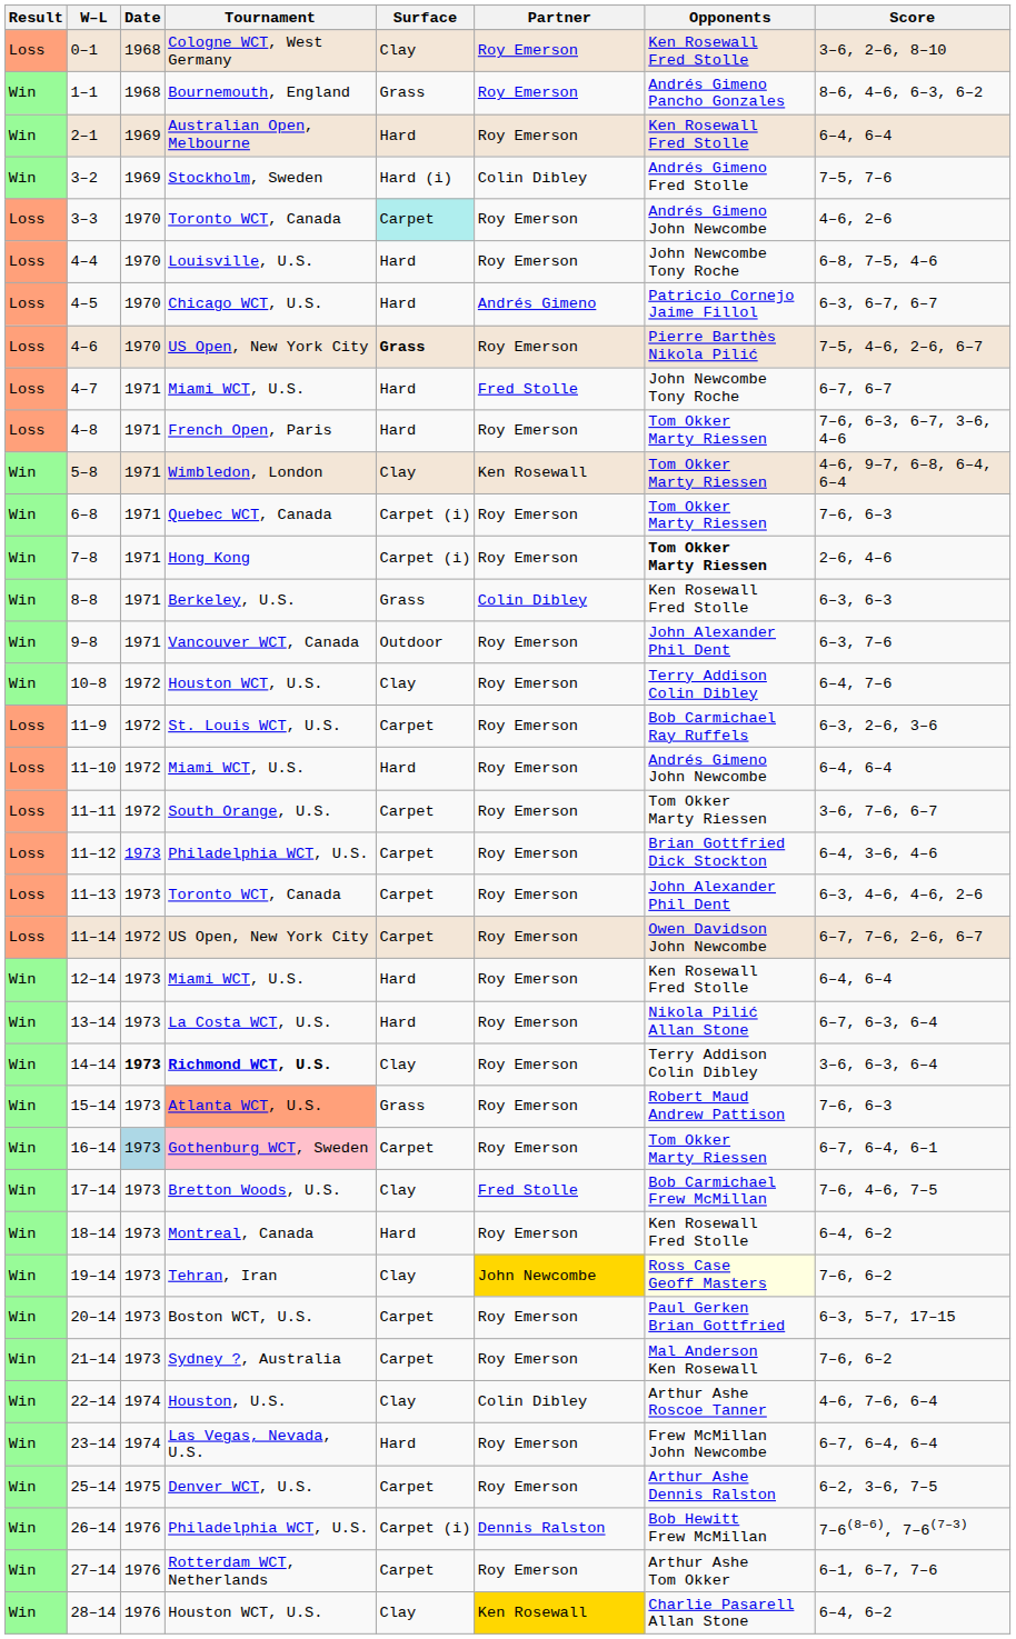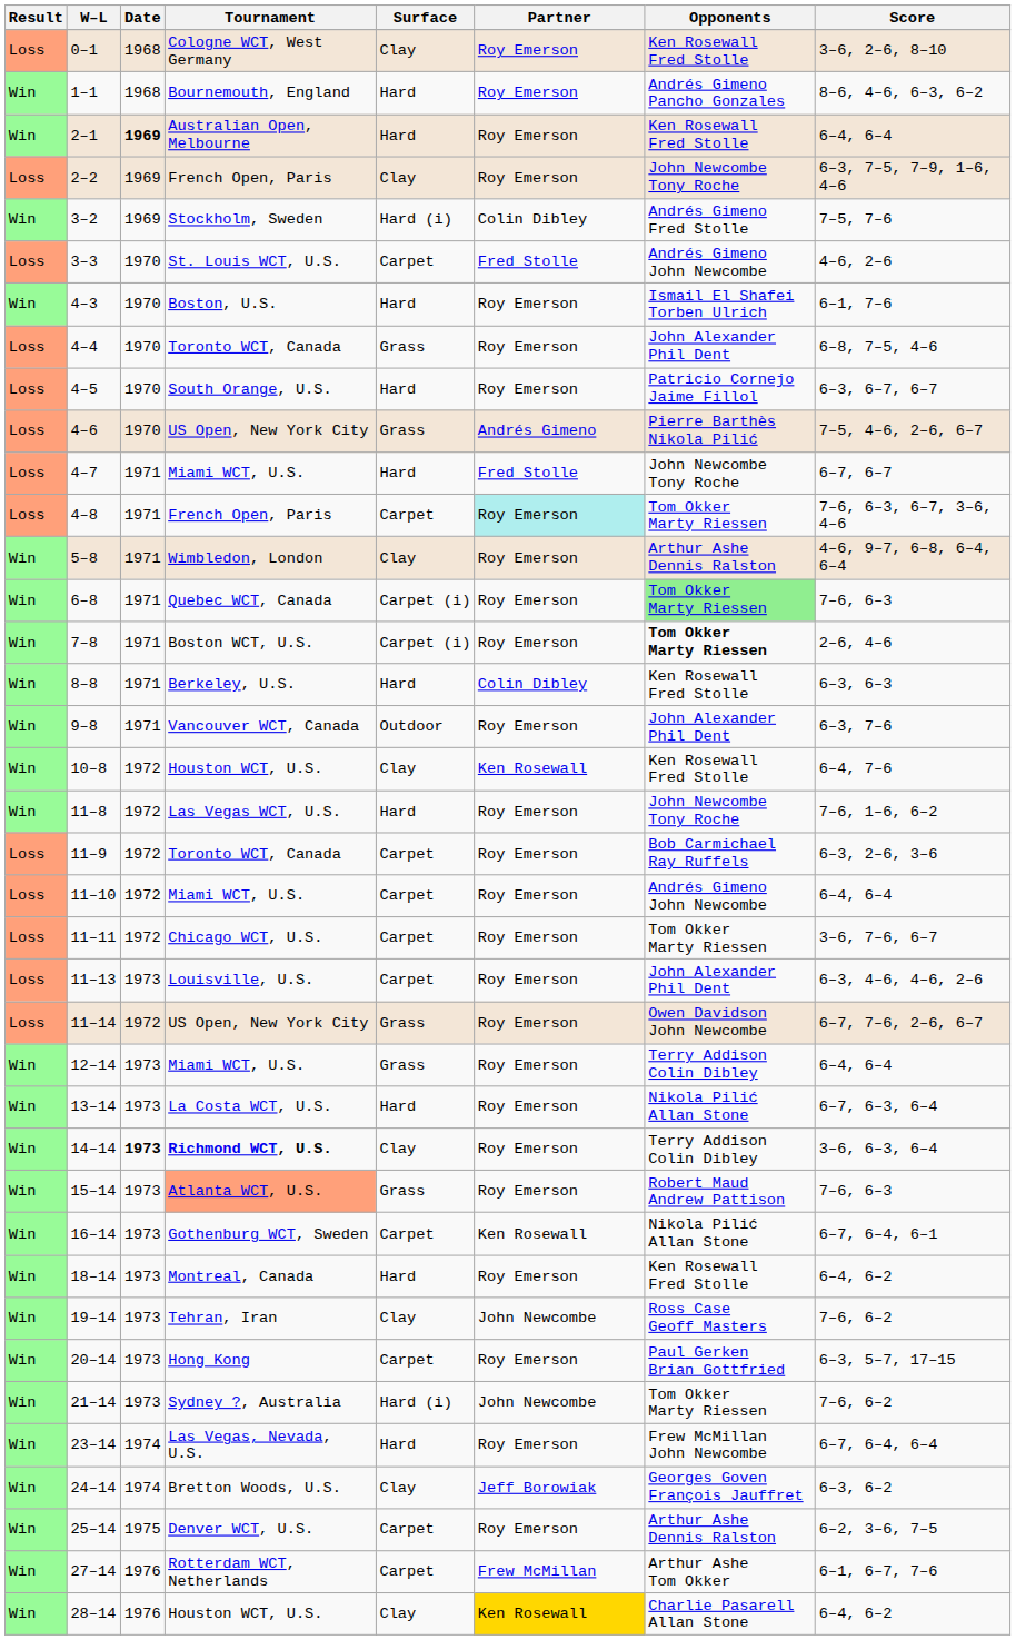 <table class="sortable wikitable">
 <tr>
 <th>Result</th>
 <th style="width:40px" class="unsortable">W–L</th>
 <th>Date</th>
 <th style="width:175px">Tournament</th>
 <th>Surface</th>
 <th style="width:140px">Partner</th>
 <th style="width:140px">Opponents</th>
 <th style="width:160px" class="unsortable">Score</th>
 </tr>
 <tr>
 </tr>
 <tr>
 </tr>
 <tr style="background:#f3e6d7;">
 <td style="background:#ffa07a;">Loss</td>
 <td>0–1</td>
 <td>1968</td>
 <td><a href='#'>Cologne WCT</a>, West Germany</td>
 <td>Clay</td>
 <td> <a href='#'>Roy Emerson</a></td>
 <td> <a href='#'>Ken Rosewall</a> <br>  <a href='#'>Fred Stolle</a></td>
 <td>3–6, 2–6, 8–10</td>
 </tr>
 <tr>
 <td style="background:#98fb98;">Win</td>
 <td>1–1</td>
 <td>1968</td>
 <td><a href='#'>Bournemouth</a>, England</td>
-<td>Grass</td>
+<td>Hard</td>
 <td> <a href='#'>Roy Emerson</a></td>
 <td> <a href='#'>Andrés Gimeno</a> <br>  <a href='#'>Pancho Gonzales</a></td>
 <td>8–6, 4–6, 6–3, 6–2</td>
 </tr>
 <tr style="background:#f3e6d7;">
 <td style="background:#98fb98;">Win</td>
 <td>2–1</td>
-<td>1969</td>
+<td><strong>1969</strong></td>
 <td><a href='#'>Australian Open</a>, <a href='#'>Melbourne</a></td>
 <td>Hard</td>
 <td> Roy Emerson</td>
 <td> <a href='#'>Ken Rosewall</a> <br>  <a href='#'>Fred Stolle</a></td>
 <td>6–4, 6–4</td>
+</tr>
+<tr style="background:#f3e6d7;">
+<td style="background:#ffa07a;">Loss</td>
+<td>2–2</td>
+<td>1969</td>
+<td>French Open, Paris</td>
+<td>Clay</td>
+<td> Roy Emerson</td>
+<td> <a href='#'>John Newcombe</a> <br>  <a href='#'>Tony Roche</a></td>
+<td>6–3, 7–5, 7–9, 1–6, 4–6</td>
 </tr>
 <tr>
 <td style="background:#98fb98;">Win</td>
 <td>3–2</td>
 <td>1969</td>
 <td><a href='#'>Stockholm</a>, Sweden</td>
 <td>Hard (i)</td>
 <td> Colin Dibley</td>
 <td> <a href='#'>Andrés Gimeno</a> <br>  Fred Stolle</td>
 <td>7–5, 7–6</td>
 </tr>
 <tr>
 <td style="background:#ffa07a;">Loss</td>
 <td>3–3</td>
 <td>1970</td>
-<td><a href='#'>Toronto WCT</a>, Canada</td>
-<td style="background: paleturquoise;">Carpet</td>
-<td> Roy Emerson</td>
+<td><a href='#'>St. Louis WCT</a>, U.S.</td>
+<td>Carpet</td>
+<td> <a href='#'>Fred Stolle</a></td>
 <td> <a href='#'>Andrés Gimeno</a> <br>  John Newcombe</td>
 <td>4–6, 2–6</td>
+</tr>
+<tr>
+<td style="background:#98fb98;">Win</td>
+<td>4–3</td>
+<td>1970</td>
+<td><a href='#'>Boston</a>, U.S.</td>
+<td>Hard</td>
+<td> Roy Emerson</td>
+<td> <a href='#'>Ismail El Shafei</a> <br>  <a href='#'>Torben Ulrich</a></td>
+<td>6–1, 7–6</td>
 </tr>
 <tr>
 <td style="background:#ffa07a;">Loss</td>
 <td>4–4</td>
 <td>1970</td>
-<td><a href='#'>Louisville</a>, U.S.</td>
-<td>Hard</td>
+<td><a href='#'>Toronto WCT</a>, Canada</td>
+<td>Grass</td>
 <td> Roy Emerson</td>
-<td> John Newcombe <br>  Tony Roche</td>
+<td> <a href='#'>John Alexander</a> <br>  <a href='#'>Phil Dent</a></td>
 <td>6–8, 7–5, 4–6</td>
 </tr>
 <tr>
 <td style="background:#ffa07a;">Loss</td>
 <td>4–5</td>
 <td>1970</td>
-<td><a href='#'>Chicago WCT</a>, U.S.</td>
+<td><a href='#'>South Orange</a>, U.S.</td>
 <td>Hard</td>
-<td> <a href='#'>Andrés Gimeno</a></td>
+<td> Roy Emerson</td>
 <td> <a href='#'>Patricio Cornejo</a> <br>  <a href='#'>Jaime Fillol</a></td>
 <td>6–3, 6–7, 6–7</td>
 </tr>
 <tr style="background:#f3e6d7;">
 <td style="background:#ffa07a;">Loss</td>
 <td>4–6</td>
 <td>1970</td>
 <td><a href='#'>US Open</a>, New York City</td>
-<td><strong>Grass</strong></td>
-<td> Roy Emerson</td>
+<td>Grass</td>
+<td> <a href='#'>Andrés Gimeno</a></td>
 <td> <a href='#'>Pierre Barthès</a> <br>  <a href='#'>Nikola Pilić</a></td>
 <td>7–5, 4–6, 2–6, 6–7</td>
 </tr>
 <tr>
 <td style="background:#ffa07a;">Loss</td>
 <td>4–7</td>
 <td>1971</td>
 <td><a href='#'>Miami WCT</a>, U.S.</td>
 <td>Hard</td>
 <td> <a href='#'>Fred Stolle</a></td>
 <td> John Newcombe <br>  Tony Roche</td>
 <td>6–7, 6–7</td>
 </tr>
 <tr>
 <td style="background:#ffa07a;">Loss</td>
 <td>4–8</td>
 <td>1971</td>
 <td><a href='#'>French Open</a>, Paris</td>
-<td>Hard</td>
-<td> Roy Emerson</td>
+<td>Carpet</td>
+<td style="background: paleturquoise;"> Roy Emerson</td>
 <td> <a href='#'>Tom Okker</a> <br>  <a href='#'>Marty Riessen</a></td>
 <td>7–6, 6–3, 6–7, 3–6, 4–6</td>
 </tr>
 <tr style="background:#f3e6d7;">
 <td style="background:#98fb98;">Win</td>
 <td>5–8</td>
 <td>1971</td>
 <td><a href='#'>Wimbledon</a>, London</td>
 <td>Clay</td>
-<td> Ken Rosewall</td>
-<td> <a href='#'>Tom Okker</a> <br>  <a href='#'>Marty Riessen</a></td>
+<td> Roy Emerson</td>
+<td> <a href='#'>Arthur Ashe</a> <br>  <a href='#'>Dennis Ralston</a></td>
 <td>4–6, 9–7, 6–8, 6–4, 6–4</td>
 </tr>
 <tr>
 <td style="background:#98fb98;">Win</td>
 <td>6–8</td>
 <td>1971</td>
 <td><a href='#'>Quebec WCT</a>, Canada</td>
 <td>Carpet (i)</td>
 <td> Roy Emerson</td>
-<td> <a href='#'>Tom Okker</a> <br>  <a href='#'>Marty Riessen</a></td>
+<td style="background: lightgreen;"> <a href='#'>Tom Okker</a> <br>  <a href='#'>Marty Riessen</a></td>
 <td>7–6, 6–3</td>
 </tr>
 <tr>
 <td style="background:#98fb98;">Win</td>
 <td>7–8</td>
 <td>1971</td>
-<td><a href='#'>Hong Kong</a></td>
+<td>Boston WCT, U.S.</td>
 <td>Carpet (i)</td>
 <td> Roy Emerson</td>
 <td><strong> Tom Okker <br>  Marty Riessen</strong></td>
 <td>2–6, 4–6</td>
 </tr>
 <tr>
 <td style="background:#98fb98;">Win</td>
 <td>8–8</td>
 <td>1971</td>
 <td><a href='#'>Berkeley</a>, U.S.</td>
-<td>Grass</td>
+<td>Hard</td>
 <td> <a href='#'>Colin Dibley</a></td>
 <td> Ken Rosewall <br>  Fred Stolle</td>
 <td>6–3, 6–3</td>
 </tr>
 <tr>
 <td style="background:#98fb98;">Win</td>
 <td>9–8</td>
 <td>1971</td>
 <td><a href='#'>Vancouver WCT</a>, Canada</td>
 <td>Outdoor</td>
 <td> Roy Emerson</td>
 <td> <a href='#'>John Alexander</a> <br>  <a href='#'>Phil Dent</a></td>
 <td>6–3, 7–6</td>
 </tr>
 <tr>
 <td style="background:#98fb98;">Win</td>
 <td>10–8</td>
 <td>1972</td>
 <td><a href='#'>Houston WCT</a>, U.S.</td>
 <td>Clay</td>
+<td> <a href='#'>Ken Rosewall</a></td>
+<td> Ken Rosewall <br>  Fred Stolle</td>
+<td>6–4, 7–6</td>
+</tr>
+<tr>
+<td style="background:#98fb98;">Win</td>
+<td>11–8</td>
+<td>1972</td>
+<td><a href='#'>Las Vegas WCT</a>, U.S.</td>
+<td>Hard</td>
 <td> Roy Emerson</td>
-<td> <a href='#'>Terry Addison</a> <br>  <a href='#'>Colin Dibley</a></td>
-<td>6–4, 7–6</td>
+<td> <a href='#'>John Newcombe</a> <br>  <a href='#'>Tony Roche</a></td>
+<td>7–6, 1–6, 6–2</td>
 </tr>
 <tr>
 <td style="background:#ffa07a;">Loss</td>
 <td>11–9</td>
 <td>1972</td>
-<td><a href='#'>St. Louis WCT</a>, U.S.</td>
+<td><a href='#'>Toronto WCT</a>, Canada</td>
 <td>Carpet</td>
 <td> Roy Emerson</td>
 <td> <a href='#'>Bob Carmichael</a> <br>  <a href='#'>Ray Ruffels</a></td>
 <td>6–3, 2–6, 3–6</td>
 </tr>
 <tr>
 <td style="background:#ffa07a;">Loss</td>
 <td>11–10</td>
 <td>1972</td>
 <td><a href='#'>Miami WCT</a>, U.S.</td>
-<td>Hard</td>
+<td>Carpet</td>
 <td> Roy Emerson</td>
 <td> <a href='#'>Andrés Gimeno</a> <br>  John Newcombe</td>
 <td>6–4, 6–4</td>
 </tr>
 <tr>
 <td style="background:#ffa07a;">Loss</td>
 <td>11–11</td>
 <td>1972</td>
-<td><a href='#'>South Orange</a>, U.S.</td>
+<td><a href='#'>Chicago WCT</a>, U.S.</td>
 <td>Carpet</td>
 <td> Roy Emerson</td>
 <td> Tom Okker <br>  Marty Riessen</td>
 <td>3–6, 7–6, 6–7</td>
 </tr>
 <tr>
 <td style="background:#ffa07a;">Loss</td>
-<td>11–12</td>
-<td><a href='#'>1973</a></td>
-<td><a href='#'>Philadelphia WCT</a>, U.S.</td>
-<td>Carpet</td>
-<td> Roy Emerson</td>
-<td> <a href='#'>Brian Gottfried</a> <br>  <a href='#'>Dick Stockton</a></td>
-<td>6–4, 3–6, 4–6</td>
-</tr>
-<tr>
-<td style="background:#ffa07a;">Loss</td>
 <td>11–13</td>
 <td>1973</td>
-<td><a href='#'>Toronto WCT</a>, Canada</td>
+<td><a href='#'>Louisville</a>, U.S.</td>
 <td>Carpet</td>
 <td> Roy Emerson</td>
 <td> <a href='#'>John Alexander</a> <br>  <a href='#'>Phil Dent</a></td>
 <td>6–3, 4–6, 4–6, 2–6</td>
 </tr>
 <tr style="background:#f3e6d7;">
 <td style="background:#ffa07a;">Loss</td>
 <td>11–14</td>
 <td>1972</td>
 <td>US Open, New York City</td>
-<td>Carpet</td>
+<td>Grass</td>
 <td> Roy Emerson</td>
 <td> <a href='#'>Owen Davidson</a> <br>  John Newcombe</td>
 <td>6–7, 7–6, 2–6, 6–7</td>
 </tr>
 <tr>
 <td style="background:#98fb98;">Win</td>
 <td>12–14</td>
 <td>1973</td>
 <td><a href='#'>Miami WCT</a>, U.S.</td>
-<td>Hard</td>
+<td>Grass</td>
 <td> Roy Emerson</td>
-<td> Ken Rosewall <br>  Fred Stolle</td>
+<td> <a href='#'>Terry Addison</a> <br>  <a href='#'>Colin Dibley</a></td>
 <td>6–4, 6–4</td>
 </tr>
 <tr>
 <td style="background:#98fb98;">Win</td>
 <td>13–14</td>
 <td>1973</td>
 <td><a href='#'>La Costa WCT</a>, U.S.</td>
 <td>Hard</td>
 <td> Roy Emerson</td>
 <td> <a href='#'>Nikola Pilić</a> <br>  <a href='#'>Allan Stone</a></td>
 <td>6–7, 6–3, 6–4</td>
 </tr>
 <tr>
 <td style="background:#98fb98;">Win</td>
 <td>14–14</td>
 <td><strong>1973</strong></td>
 <td><strong><a href='#'>Richmond WCT</a>, U.S.</strong></td>
 <td>Clay</td>
 <td> Roy Emerson</td>
 <td> Terry Addison <br>  Colin Dibley</td>
 <td>3–6, 6–3, 6–4</td>
 </tr>
 <tr>
 <td style="background:#98fb98;">Win</td>
 <td>15–14</td>
 <td>1973</td>
 <td style="background: lightsalmon;"><a href='#'>Atlanta WCT</a>, U.S.</td>
 <td>Grass</td>
 <td> Roy Emerson</td>
 <td> <a href='#'>Robert Maud</a> <br>  <a href='#'>Andrew Pattison</a></td>
 <td>7–6, 6–3</td>
 </tr>
 <tr>
 <td style="background:#98fb98;">Win</td>
 <td>16–14</td>
-<td style="background: lightblue;">1973</td>
-<td style="background: pink;"><a href='#'>Gothenburg WCT</a>, Sweden</td>
+<td>1973</td>
+<td><a href='#'>Gothenburg WCT</a>, Sweden</td>
 <td>Carpet</td>
-<td> Roy Emerson</td>
-<td> <a href='#'>Tom Okker</a> <br>  <a href='#'>Marty Riessen</a></td>
+<td> Ken Rosewall</td>
+<td> Nikola Pilić <br>  Allan Stone</td>
 <td>6–7, 6–4, 6–1</td>
-</tr>
-<tr>
-<td style="background:#98fb98;">Win</td>
-<td>17–14</td>
-<td>1973</td>
-<td><a href='#'>Bretton Woods</a>, U.S.</td>
-<td>Clay</td>
-<td> <a href='#'>Fred Stolle</a></td>
-<td> <a href='#'>Bob Carmichael</a> <br>  <a href='#'>Frew McMillan</a></td>
-<td>7–6, 4–6, 7–5</td>
 </tr>
 <tr>
 <td style="background:#98fb98;">Win</td>
 <td>18–14</td>
 <td>1973</td>
 <td><a href='#'>Montreal</a>, Canada</td>
 <td>Hard</td>
 <td> Roy Emerson</td>
 <td> Ken Rosewall <br>  Fred Stolle</td>
 <td>6–4, 6–2</td>
 </tr>
 <tr>
 <td style="background:#98fb98;">Win</td>
 <td>19–14</td>
 <td>1973</td>
 <td><a href='#'>Tehran</a>, Iran</td>
 <td>Clay</td>
-<td style="background: gold;"> John Newcombe</td>
-<td style="background: lightyellow;"> <a href='#'>Ross Case</a> <br>  <a href='#'>Geoff Masters</a></td>
+<td> John Newcombe</td>
+<td> <a href='#'>Ross Case</a> <br>  <a href='#'>Geoff Masters</a></td>
 <td>7–6, 6–2</td>
 </tr>
 <tr>
 <td style="background:#98fb98;">Win</td>
 <td>20–14</td>
 <td>1973</td>
-<td>Boston WCT, U.S.</td>
+<td><a href='#'>Hong Kong</a></td>
 <td>Carpet</td>
 <td> Roy Emerson</td>
 <td> <a href='#'>Paul Gerken</a> <br>  <a href='#'>Brian Gottfried</a></td>
 <td>6–3, 5–7, 17–15</td>
 </tr>
 <tr>
 <td style="background:#98fb98;">Win</td>
 <td>21–14</td>
 <td>1973</td>
 <td><a href='#'>Sydney ?</a>, Australia</td>
-<td>Carpet</td>
-<td> Roy Emerson</td>
-<td> <a href='#'>Mal Anderson</a> <br>  Ken Rosewall</td>
+<td>Hard (i)</td>
+<td> John Newcombe</td>
+<td> Tom Okker <br>  Marty Riessen</td>
 <td>7–6, 6–2</td>
-</tr>
-<tr>
-<td style="background:#98fb98;">Win</td>
-<td>22–14</td>
-<td>1974</td>
-<td><a href='#'>Houston</a>, U.S.</td>
-<td>Clay</td>
-<td> Colin Dibley</td>
-<td> Arthur Ashe <br>  <a href='#'>Roscoe Tanner</a></td>
-<td>4–6, 7–6, 6–4</td>
 </tr>
 <tr>
 <td style="background:#98fb98;">Win</td>
 <td>23–14</td>
 <td>1974</td>
 <td><a href='#'>Las Vegas, Nevada</a>, U.S.</td>
 <td>Hard</td>
 <td> Roy Emerson</td>
 <td> Frew McMillan <br>  John Newcombe</td>
 <td>6–7, 6–4, 6–4</td>
 </tr>
 <tr>
 <td style="background:#98fb98;">Win</td>
+<td>24–14</td>
+<td>1974</td>
+<td>Bretton Woods, U.S.</td>
+<td>Clay</td>
+<td> <a href='#'>Jeff Borowiak</a></td>
+<td> <a href='#'>Georges Goven</a> <br>  <a href='#'>François Jauffret</a></td>
+<td>6–3, 6–2</td>
+</tr>
+<tr>
+<td style="background:#98fb98;">Win</td>
 <td>25–14</td>
 <td>1975</td>
 <td><a href='#'>Denver WCT</a>, U.S.</td>
 <td>Carpet</td>
 <td> Roy Emerson</td>
 <td> <a href='#'>Arthur Ashe</a> <br>  <a href='#'>Dennis Ralston</a></td>
 <td>6–2, 3–6, 7–5</td>
 </tr>
 <tr>
 <td style="background:#98fb98;">Win</td>
-<td>26–14</td>
-<td>1976</td>
-<td><a href='#'>Philadelphia WCT</a>, U.S.</td>
-<td>Carpet (i)</td>
-<td> <a href='#'>Dennis Ralston</a></td>
-<td> <a href='#'>Bob Hewitt</a> <br>  Frew McMillan</td>
-<td>7–6<sup>(8–6)</sup>, 7–6<sup>(7–3)</sup></td>
-</tr>
-<tr>
-<td style="background:#98fb98;">Win</td>
 <td>27–14</td>
 <td>1976</td>
 <td><a href='#'>Rotterdam WCT</a>, Netherlands</td>
 <td>Carpet</td>
-<td> Roy Emerson</td>
+<td> <a href='#'>Frew McMillan</a></td>
 <td> Arthur Ashe <br>  Tom Okker</td>
 <td>6–1, 6–7, 7–6</td>
 </tr>
 <tr>
 <td style="background:#98fb98;">Win</td>
 <td>28–14</td>
 <td>1976</td>
 <td>Houston WCT, U.S.</td>
 <td>Clay</td>
 <td style="background: gold;"> Ken Rosewall</td>
 <td> <a href='#'>Charlie Pasarell</a> <br>  Allan Stone</td>
 <td>6–4, 6–2</td>
 </tr>
 </table>
